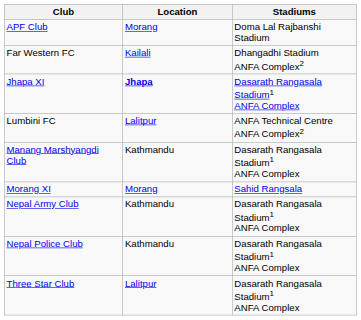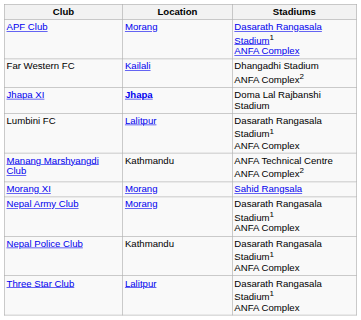 <table class="wikitable">
 <tr>
 <th style="width:190px;">Club</th>
 <th style="width:175px;">Location</th>
 <th style="width:200px;">Stadiums</th>
 </tr>
 <tr style="vertical-align:top;">
 <td><a href='#'>APF Club</a></td>
 <td><a href='#'>Morang</a></td>
-<td>Doma Lal Rajbanshi Stadium</td>
+<td><a href='#'>Dasarath Rangasala Stadium</a><sup>1</sup> <br> <a href='#'>ANFA Complex</a></td>
 </tr>
 <tr style="vertical-align:top;">
 <td>Far Western FC</td>
 <td><a href='#'>Kailali</a></td>
 <td>Dhangadhi Stadium <br> ANFA Complex<sup>2</sup></td>
 </tr>
 <tr style="vertical-align:top;">
 <td><a href='#'>Jhapa XI</a></td>
 <td><strong><a href='#'>Jhapa</a></strong></td>
-<td><a href='#'>Dasarath Rangasala Stadium</a><sup>1</sup> <br> <a href='#'>ANFA Complex</a></td>
+<td>Doma Lal Rajbanshi Stadium</td>
 </tr>
 <tr style="vertical-align:top;">
 <td>Lumbini FC</td>
 <td><a href='#'>Lalitpur</a></td>
-<td>ANFA Technical Centre <br> ANFA Complex<sup>2</sup></td>
+<td>Dasarath Rangasala Stadium<sup>1</sup> <br> ANFA Complex</td>
 </tr>
 <tr style="vertical-align:top;">
 <td><a href='#'>Manang Marshyangdi Club</a></td>
 <td>Kathmandu</td>
-<td>Dasarath Rangasala Stadium<sup>1</sup> <br> ANFA Complex</td>
+<td>ANFA Technical Centre <br> ANFA Complex<sup>2</sup></td>
 </tr>
 <tr style="vertical-align:top;">
 <td><a href='#'>Morang XI</a></td>
 <td><a href='#'>Morang</a></td>
 <td><a href='#'>Sahid Rangsala</a></td>
 </tr>
 <tr style="vertical-align:top;">
 <td><a href='#'>Nepal Army Club</a></td>
-<td>Kathmandu</td>
+<td><a href='#'>Morang</a></td>
 <td>Dasarath Rangasala Stadium<sup>1</sup> <br> ANFA Complex</td>
 </tr>
 <tr style="vertical-align:top;">
 <td><a href='#'>Nepal Police Club</a></td>
 <td>Kathmandu</td>
 <td>Dasarath Rangasala Stadium<sup>1</sup> <br> ANFA Complex</td>
 </tr>
 <tr style="vertical-align:top;">
 <td><a href='#'>Three Star Club</a></td>
 <td><a href='#'>Lalitpur</a></td>
 <td>Dasarath Rangasala Stadium<sup>1</sup> <br> ANFA Complex</td>
 </tr>
 </table>
